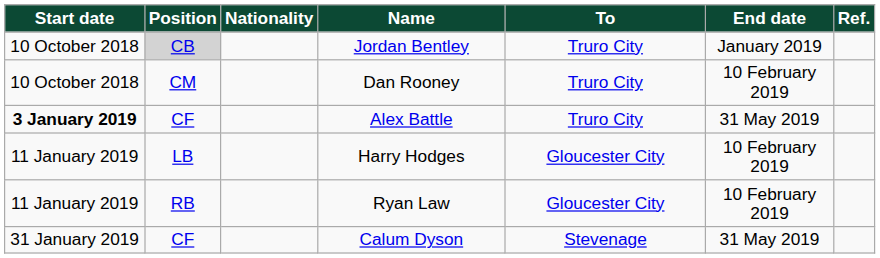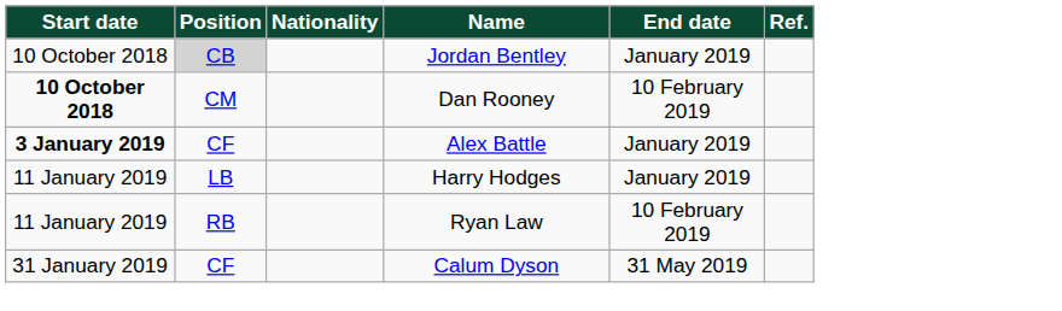 <table class="wikitable"  style="text-align:center; font-size:90%; ">
 <tr>
 <th style="background:#0C4934; color:#FFFFFF; width:110px;">Start date</th>
 <th style="background:#0C4934; color:#FFFFFF; width:50px;">Position</th>
 <th style="background:#0C4934; color:#FFFFFF; width:50px;">Nationality</th>
 <th style="background:#0C4934; color:#FFFFFF; width:150px;">Name</th>
-<th style="background:#0C4934; color:#FFFFFF; width:160px;">To</th>
 <th style="background:#0C4934; color:#FFFFFF; width:100px;">End date</th>
 <th style="background:#0C4934; color:#FFFFFF; width:25px;">Ref.</th>
 </tr>
 <tr>
 <td>10 October 2018</td>
 <td style="background: lightgrey;"><a href='#'>CB</a></td>
 <td></td>
 <td><a href='#'>Jordan Bentley</a></td>
-<td><a href='#'>Truro City</a></td>
 <td>January 2019</td>
 <td></td>
 </tr>
 <tr>
-<td>10 October 2018</td>
+<td><strong>10 October 2018</strong></td>
 <td><a href='#'>CM</a></td>
 <td></td>
 <td>Dan Rooney</td>
-<td><a href='#'>Truro City</a></td>
 <td>10 February 2019</td>
 <td></td>
 </tr>
 <tr>
 <td><strong>3 January 2019</strong></td>
 <td><a href='#'>CF</a></td>
 <td></td>
 <td><a href='#'>Alex Battle</a></td>
-<td><a href='#'>Truro City</a></td>
-<td>31 May 2019</td>
+<td>January 2019</td>
 <td></td>
 </tr>
 <tr>
 <td>11 January 2019</td>
 <td><a href='#'>LB</a></td>
 <td></td>
 <td>Harry Hodges</td>
-<td><a href='#'>Gloucester City</a></td>
-<td>10 February 2019</td>
+<td>January 2019</td>
 <td></td>
 </tr>
 <tr>
 <td>11 January 2019</td>
 <td><a href='#'>RB</a></td>
 <td></td>
 <td>Ryan Law</td>
-<td><a href='#'>Gloucester City</a></td>
 <td>10 February 2019</td>
 <td></td>
 </tr>
 <tr>
 <td>31 January 2019</td>
 <td><a href='#'>CF</a></td>
 <td></td>
 <td><a href='#'>Calum Dyson</a></td>
-<td><a href='#'>Stevenage</a></td>
 <td>31 May 2019</td>
 <td></td>
 </tr>
 </table>
